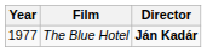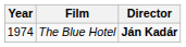 <table class="wikitable">
 <tr>
 <th>Year</th>
 <th>Film</th>
 <th>Director</th>
 </tr>
 <tr>
-<td>1977</td>
+<td>1974</td>
 <td><em>The Blue Hotel</em></td>
 <td><strong>Ján Kadár</strong></td>
 </tr>
 </table>
